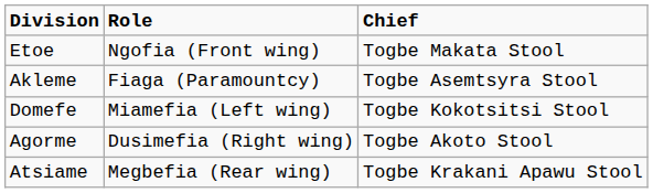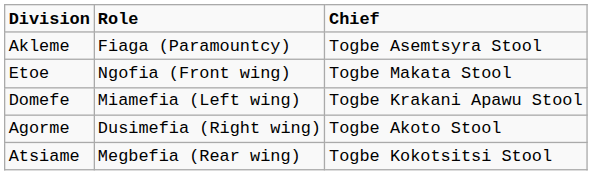 <table class="wikitable">
 <tr>
 <td><strong>Division</strong></td>
 <td><strong>Role</strong></td>
 <td><strong>Chief</strong></td>
 </tr>
 <tr>
+<td>Akleme</td>
+<td>Fiaga (Paramountcy)</td>
+<td>Togbe Asemtsyra Stool</td>
+</tr>
+<tr>
 <td>Etoe</td>
 <td>Ngofia (Front wing)</td>
 <td>Togbe Makata Stool</td>
 </tr>
 <tr>
-<td>Akleme</td>
-<td>Fiaga (Paramountcy)</td>
-<td>Togbe Asemtsyra Stool</td>
-</tr>
-<tr>
 <td>Domefe</td>
 <td>Miamefia (Left wing)</td>
-<td>Togbe Kokotsitsi Stool</td>
+<td>Togbe Krakani Apawu Stool</td>
 </tr>
 <tr>
 <td>Agorme</td>
 <td>Dusimefia (Right wing)</td>
 <td>Togbe Akoto Stool</td>
 </tr>
 <tr>
 <td>Atsiame</td>
 <td>Megbefia (Rear wing)</td>
-<td>Togbe Krakani Apawu Stool</td>
+<td>Togbe Kokotsitsi Stool</td>
 </tr>
 </table>
